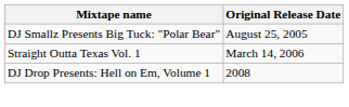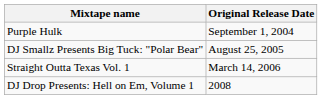 <table class="wikitable">
 <tr>
 <th>Mixtape name</th>
 <th>Original Release Date</th>
+</tr>
+<tr>
+<td>Purple Hulk</td>
+<td>September 1, 2004</td>
 </tr>
 <tr>
 <td>DJ Smallz Presents Big Tuck: "Polar Bear"</td>
 <td>August 25, 2005</td>
 </tr>
 <tr>
 <td>Straight Outta Texas Vol. 1</td>
 <td>March 14, 2006</td>
 </tr>
 <tr>
 <td>DJ Drop Presents: Hell on Em, Volume 1</td>
 <td>2008</td>
 </tr>
 </table>
